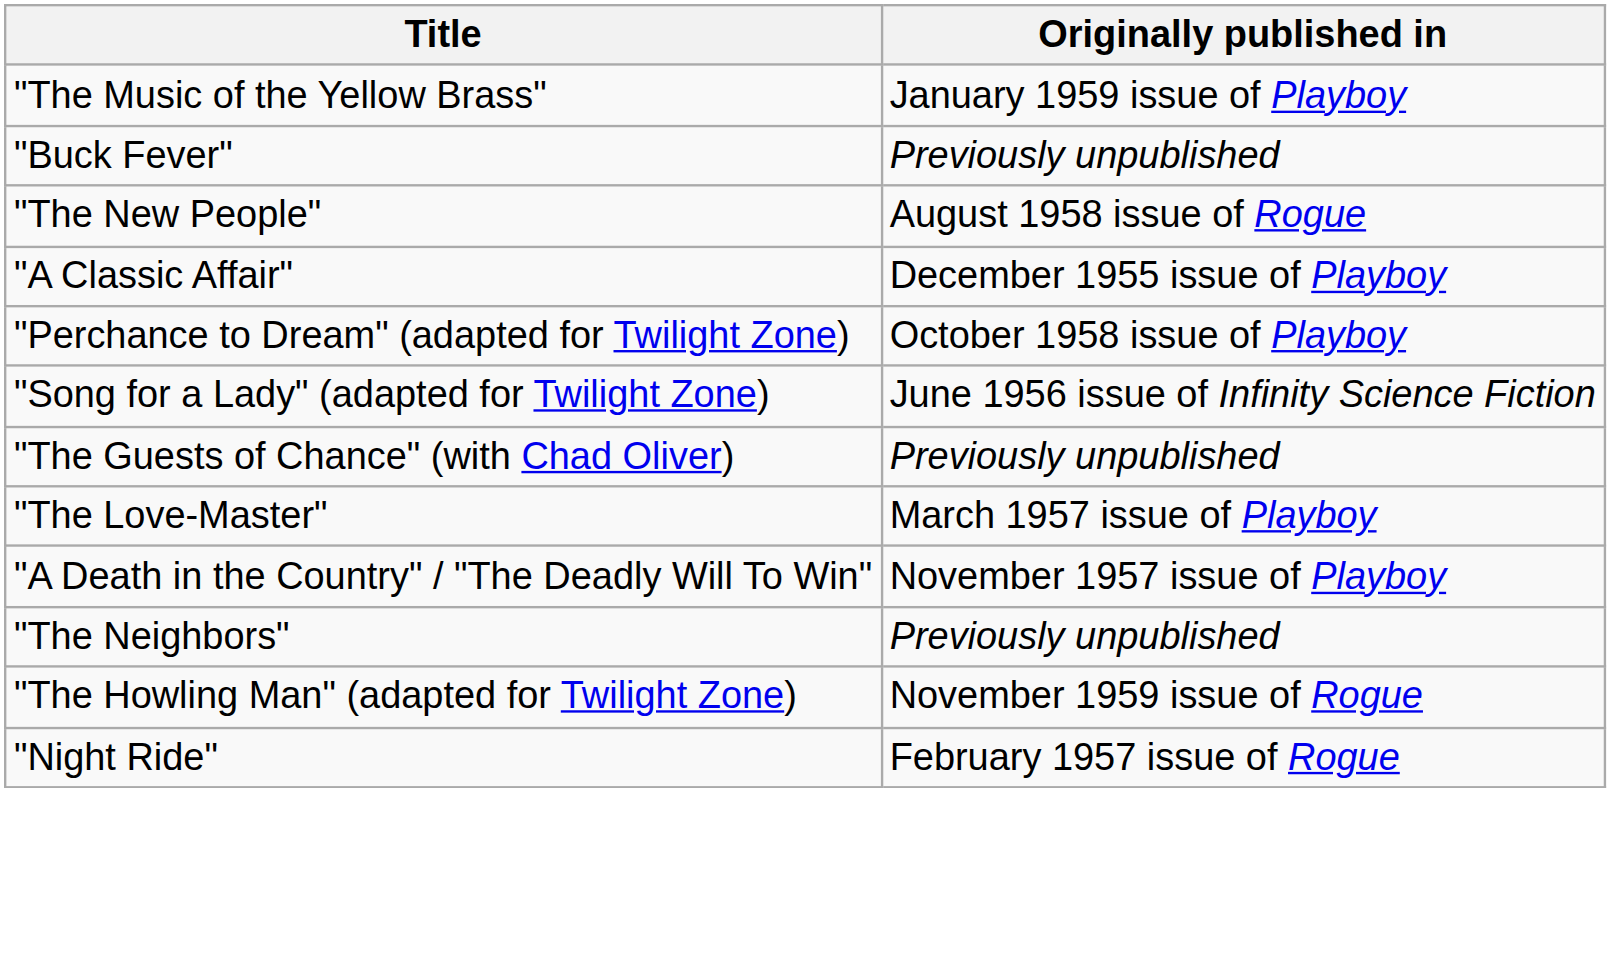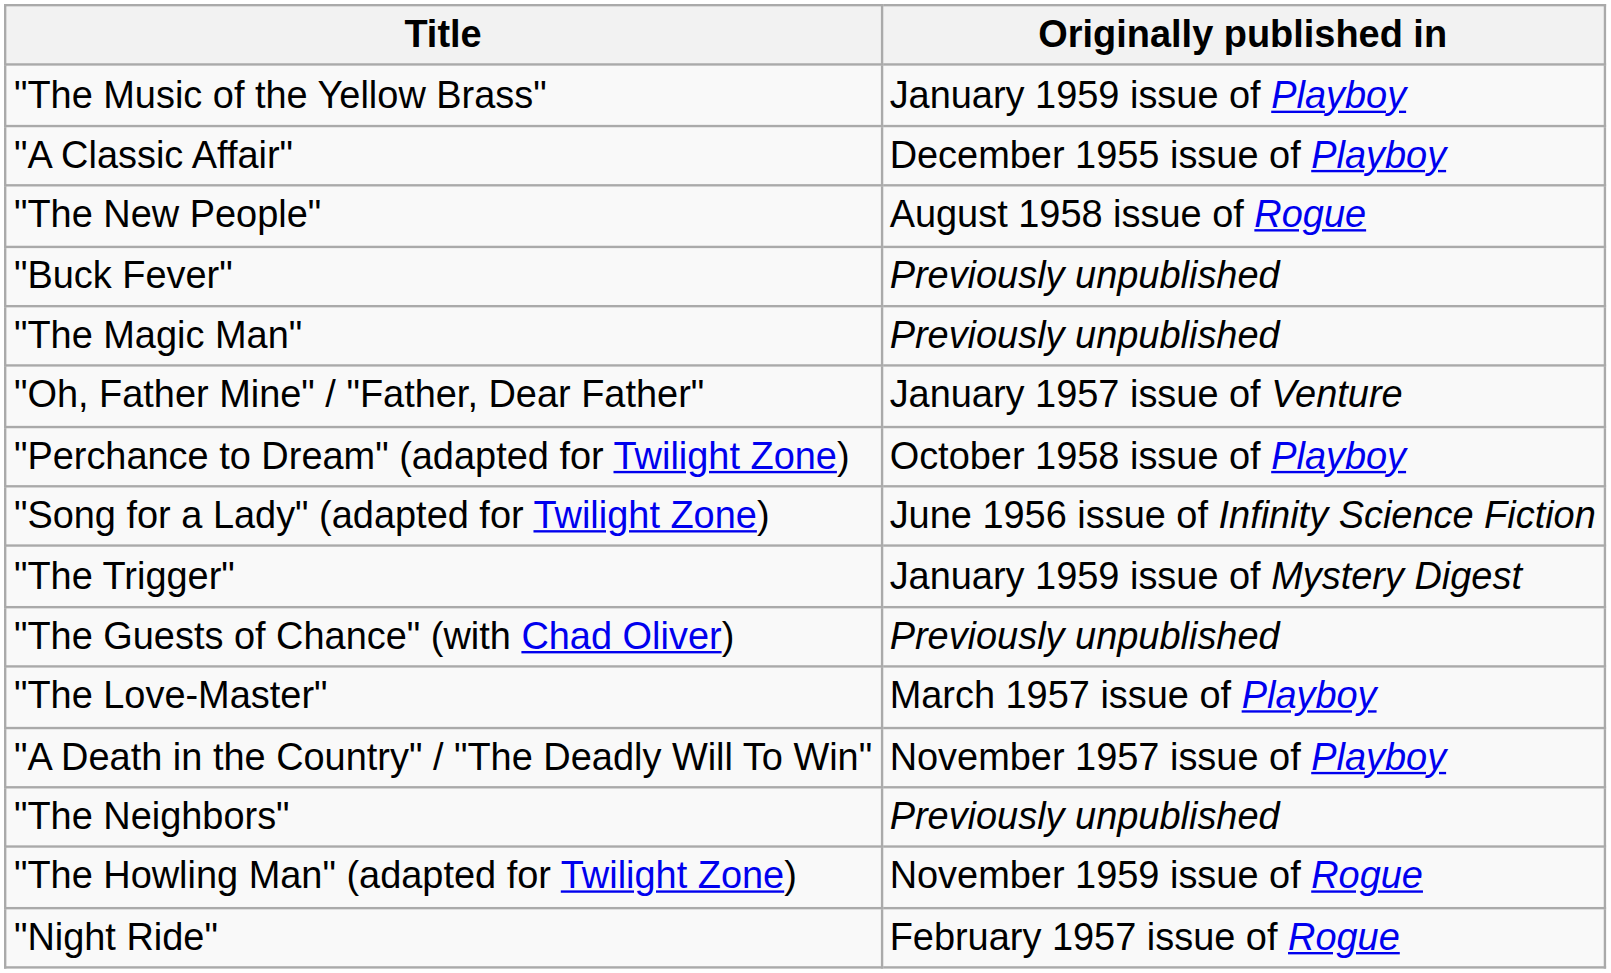 <table class="wikitable">
 <tr>
 <th>Title</th>
 <th>Originally published in</th>
 </tr>
 <tr>
 <td>"The Music of the Yellow Brass"</td>
 <td>January 1959 issue of <em><a href='#'>Playboy</a></em></td>
 </tr>
 <tr>
-<td>"Buck Fever"</td>
-<td><em>Previously unpublished</em></td>
+<td>"A Classic Affair"</td>
+<td>December 1955 issue of <em><a href='#'>Playboy</a></em></td>
 </tr>
 <tr>
 <td>"The New People"</td>
 <td>August 1958 issue of <em><a href='#'>Rogue</a></em></td>
 </tr>
 <tr>
-<td>"A Classic Affair"</td>
-<td>December 1955 issue of <em><a href='#'>Playboy</a></em></td>
+<td>"Buck Fever"</td>
+<td><em>Previously unpublished</em></td>
+</tr>
+<tr>
+<td>"The Magic Man"</td>
+<td><em>Previously unpublished</em></td>
+</tr>
+<tr>
+<td>"Oh, Father Mine" / "Father, Dear Father"</td>
+<td>January 1957 issue of <em>Venture</em></td>
 </tr>
 <tr>
 <td>"Perchance to Dream" (adapted for <a href='#'>Twilight Zone</a>)</td>
 <td>October 1958 issue of <em><a href='#'>Playboy</a></em></td>
 </tr>
 <tr>
 <td>"Song for a Lady" (adapted for <a href='#'>Twilight Zone</a>)</td>
 <td>June 1956 issue of <em>Infinity Science Fiction</em></td>
+</tr>
+<tr>
+<td>"The Trigger"</td>
+<td>January 1959 issue of <em>Mystery Digest</em></td>
 </tr>
 <tr>
 <td>"The Guests of Chance" (with <a href='#'>Chad Oliver</a>)</td>
 <td><em>Previously unpublished</em></td>
 </tr>
 <tr>
 <td>"The Love-Master"</td>
 <td>March 1957 issue of <em><a href='#'>Playboy</a></em></td>
 </tr>
 <tr>
 <td>"A Death in the Country" / "The Deadly Will To Win"</td>
 <td>November 1957 issue of <em><a href='#'>Playboy</a></em></td>
 </tr>
 <tr>
 <td>"The Neighbors"</td>
 <td><em>Previously unpublished</em></td>
 </tr>
 <tr>
 <td>"The Howling Man" (adapted for <a href='#'>Twilight Zone</a>)</td>
 <td>November 1959 issue of <em><a href='#'>Rogue</a></em></td>
 </tr>
 <tr>
 <td>"Night Ride"</td>
 <td>February 1957 issue of <em><a href='#'>Rogue</a></em></td>
 </tr>
 </table>
